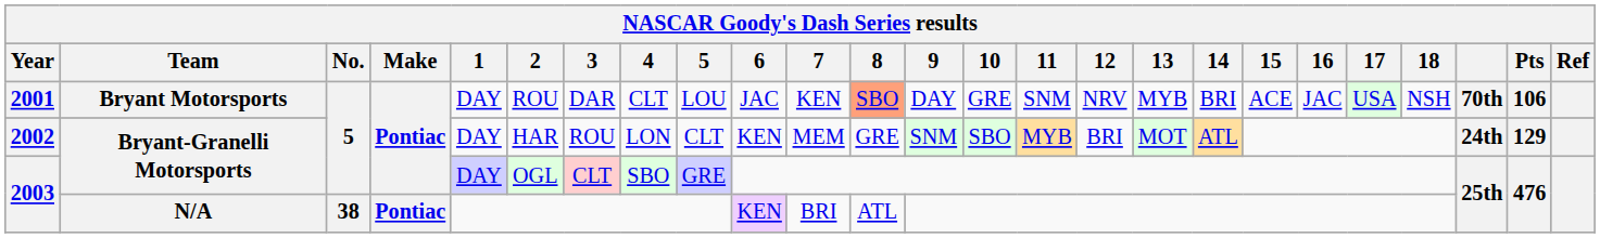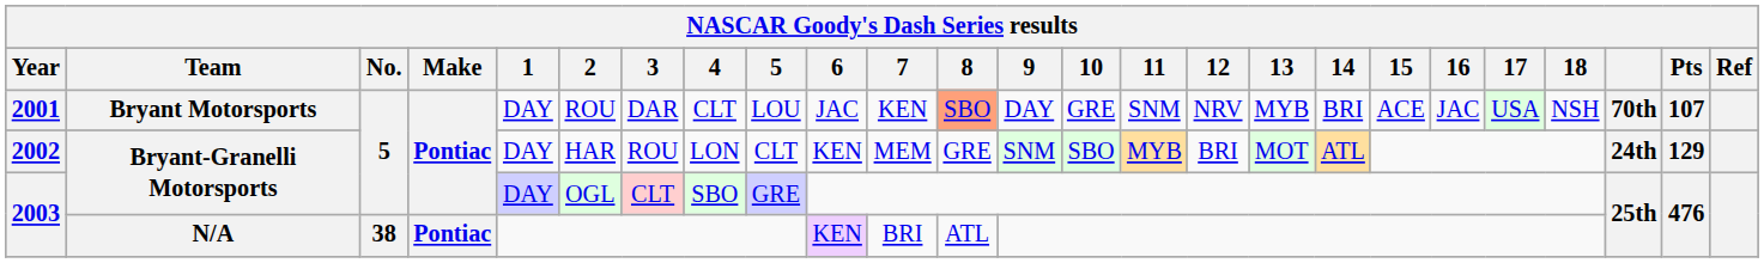 <table class="wikitable" style="text-align:center; font-size:75%">
 <tr>
 <th colspan=32><a href='#'>NASCAR Goody's Dash Series</a> results</th>
 </tr>
 <tr>
 <th>Year</th>
 <th>Team</th>
 <th>No.</th>
 <th>Make</th>
 <th>1</th>
 <th>2</th>
 <th>3</th>
 <th>4</th>
 <th>5</th>
 <th>6</th>
 <th>7</th>
 <th>8</th>
 <th>9</th>
 <th>10</th>
 <th>11</th>
 <th>12</th>
 <th>13</th>
 <th>14</th>
 <th>15</th>
 <th>16</th>
 <th>17</th>
 <th>18</th>
 <th></th>
 <th>Pts</th>
 <th>Ref</th>
 </tr>
 <tr>
 <th><a href='#'>2001</a></th>
 <th>Bryant Motorsports</th>
 <th rowspan=3>5</th>
 <th rowspan=3><a href='#'>Pontiac</a></th>
 <td><a href='#'>DAY</a></td>
 <td><a href='#'>ROU</a></td>
 <td><a href='#'>DAR</a></td>
 <td><a href='#'>CLT</a></td>
 <td><a href='#'>LOU</a></td>
 <td><a href='#'>JAC</a></td>
 <td><a href='#'>KEN</a></td>
 <td style="background: lightsalmon;"><a href='#'>SBO</a></td>
 <td><a href='#'>DAY</a></td>
 <td><a href='#'>GRE</a></td>
 <td><a href='#'>SNM</a></td>
 <td><a href='#'>NRV</a></td>
 <td><a href='#'>MYB</a></td>
 <td><a href='#'>BRI</a></td>
 <td><a href='#'>ACE</a></td>
 <td><a href='#'>JAC</a></td>
 <td style="background:#DFFFDF;"><a href='#'>USA</a><br></td>
 <td><a href='#'>NSH</a></td>
 <th>70th</th>
-<th>106</th>
+<th>107</th>
 <th></th>
 </tr>
 <tr>
 <th><a href='#'>2002</a></th>
 <th rowspan=2>Bryant-Granelli Motorsports</th>
 <td><a href='#'>DAY</a></td>
 <td><a href='#'>HAR</a></td>
 <td><a href='#'>ROU</a></td>
 <td><a href='#'>LON</a></td>
 <td><a href='#'>CLT</a></td>
 <td><a href='#'>KEN</a></td>
 <td><a href='#'>MEM</a></td>
 <td><a href='#'>GRE</a></td>
 <td style="background:#DFFFDF;"><a href='#'>SNM</a><br></td>
 <td style="background:#DFFFDF;"><a href='#'>SBO</a><br></td>
 <td style="background:#FFDF9F;"><a href='#'>MYB</a><br></td>
 <td><a href='#'>BRI</a></td>
 <td style="background:#DFFFDF;"><a href='#'>MOT</a><br></td>
 <td style="background:#FFDF9F;"><a href='#'>ATL</a><br></td>
 <td colspan=4></td>
 <th>24th</th>
 <th>129</th>
 <th></th>
 </tr>
 <tr>
 <th rowspan=2><a href='#'>2003</a></th>
 <td style="background:#CFCFFF;"><a href='#'>DAY</a><br></td>
 <td style="background:#DFFFDF;"><a href='#'>OGL</a><br></td>
 <td style="background:#FFCFCF;"><a href='#'>CLT</a><br></td>
 <td style="background:#DFFFDF;"><a href='#'>SBO</a><br></td>
 <td style="background:#CFCFFF;"><a href='#'>GRE</a><br></td>
 <td colspan=13></td>
 <th rowspan=2>25th</th>
 <th rowspan=2>476</th>
 <th rowspan=2></th>
 </tr>
 <tr>
 <th>N/A</th>
 <th>38</th>
 <th><a href='#'>Pontiac</a></th>
 <td colspan=5></td>
 <td style="background:#EFCFFF;"><a href='#'>KEN</a><br></td>
 <td><a href='#'>BRI</a></td>
 <td><a href='#'>ATL</a></td>
 <td colspan=10></td>
 </tr>
 </table>
